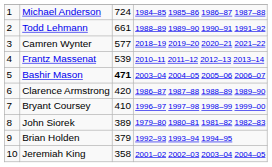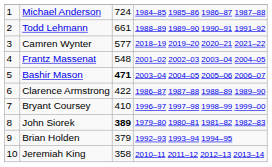 <table class="wikitable">
 <tr>
 </tr>
 <tr>
 <td>1</td>
 <td><a href='#'>Michael Anderson</a></td>
 <td>724</td>
 <td style="font-size:80%;"><a href='#'>1984–85</a> <a href='#'>1985–86</a> <a href='#'>1986–87</a> <a href='#'>1987–88</a></td>
 </tr>
 <tr>
 <td>2</td>
 <td><a href='#'>Todd Lehmann</a></td>
 <td>661</td>
 <td style="font-size:80%;"><a href='#'>1988–89</a> <a href='#'>1989–90</a> <a href='#'>1990–91</a> <a href='#'>1991–92</a></td>
 </tr>
 <tr>
 <td>3</td>
 <td>Camren Wynter</td>
 <td>577</td>
 <td style="font-size:80%;"><a href='#'>2018–19</a> <a href='#'>2019–20</a> <a href='#'>2020–21</a> <a href='#'>2021–22</a></td>
 </tr>
 <tr>
 <td>4</td>
 <td><a href='#'>Frantz Massenat</a></td>
-<td>539</td>
-<td style="font-size:80%;"><a href='#'>2010–11</a> <a href='#'>2011–12</a> <a href='#'>2012–13</a> <a href='#'>2013–14</a></td>
+<td>548</td>
+<td style="font-size:80%;"><a href='#'>2001–02</a> <a href='#'>2002–03</a> <a href='#'>2003–04</a> <a href='#'>2004–05</a></td>
 </tr>
 <tr>
 <td>5</td>
 <td><a href='#'>Bashir Mason</a></td>
 <td><strong>471</strong></td>
 <td style="font-size:80%;"><a href='#'>2003–04</a> <a href='#'>2004–05</a> <a href='#'>2005–06</a> <a href='#'>2006–07</a></td>
 </tr>
 <tr>
 <td>6</td>
 <td>Clarence Armstrong</td>
-<td>420</td>
+<td>422</td>
 <td style="font-size:80%;"><a href='#'>1986–87</a> <a href='#'>1987–88</a> <a href='#'>1988–89</a> <a href='#'>1989–90</a></td>
 </tr>
 <tr>
 <td>7</td>
 <td>Bryant Coursey</td>
 <td>410</td>
 <td style="font-size:80%;"><a href='#'>1996–97</a> <a href='#'>1997–98</a> <a href='#'>1998–99</a> <a href='#'>1999–00</a></td>
 </tr>
 <tr>
 <td>8</td>
 <td>John Siorek</td>
-<td>389</td>
+<td><strong>389</strong></td>
 <td style="font-size:80%;"><a href='#'>1979–80</a> <a href='#'>1980–81</a> <a href='#'>1981–82</a> <a href='#'>1982–83</a></td>
 </tr>
 <tr>
 <td>9</td>
 <td>Brian Holden</td>
 <td>379</td>
 <td style="font-size:80%;"><a href='#'>1992–93</a> <a href='#'>1993–94</a> <a href='#'>1994–95</a></td>
 </tr>
 <tr>
 <td>10</td>
 <td>Jeremiah King</td>
 <td>358</td>
-<td style="font-size:80%;"><a href='#'>2001–02</a> <a href='#'>2002–03</a> <a href='#'>2003–04</a> <a href='#'>2004–05</a></td>
+<td style="font-size:80%;"><a href='#'>2010–11</a> <a href='#'>2011–12</a> <a href='#'>2012–13</a> <a href='#'>2013–14</a></td>
 </tr>
 </table>
